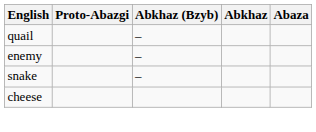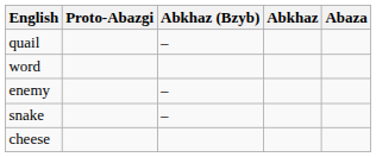 <table class="wikitable" border="1" text-align="right">
 <tr>
 <th>English</th>
 <th>Proto-Abazgi</th>
 <th>Abkhaz (Bzyb)</th>
 <th>Abkhaz</th>
 <th>Abaza</th>
 </tr>
 <tr>
 <td>quail</td>
 <td></td>
 <td>–</td>
+<td></td>
+<td></td>
+</tr>
+<tr>
+<td>word</td>
+<td></td>
+<td></td>
 <td></td>
 <td></td>
 </tr>
 <tr>
 <td>enemy</td>
 <td></td>
 <td>–</td>
 <td></td>
 <td></td>
 </tr>
 <tr>
 <td>snake</td>
 <td></td>
 <td>–</td>
 <td></td>
 <td></td>
 </tr>
 <tr>
 <td>cheese</td>
 <td></td>
 <td></td>
 <td></td>
 <td></td>
 </tr>
 </table>
